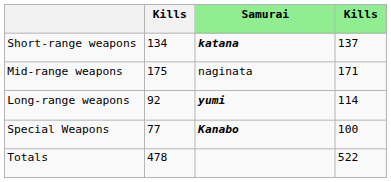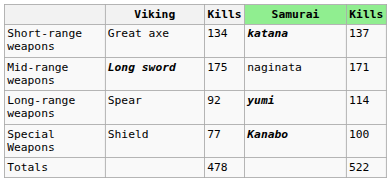 <table class="wikitable" style="text-align:left; width:440px; height:200px">
 <tr valign="top">
 <th style="width:120px;"></th>
+<th style="width:120px;">Viking</th>
 <th style="width:40px;">Kills</th>
 <th style="width:120px; background:lightgreen;">Samurai</th>
 <th style="width:40px; background:lightgreen;">Kills</th>
 </tr>
 <tr valign="top">
 <td>Short-range weapons</td>
+<td>Great axe</td>
 <td>134</td>
 <td><strong><em>katana</em></strong></td>
 <td>137</td>
 </tr>
 <tr valign="top">
 <td>Mid-range weapons</td>
+<td><strong><em>Long sword</em></strong></td>
 <td>175</td>
 <td>naginata</td>
 <td>171</td>
 </tr>
 <tr valign="top">
 <td>Long-range weapons</td>
+<td>Spear</td>
 <td>92</td>
 <td><strong><em>yumi</em></strong></td>
 <td>114</td>
 </tr>
 <tr valign="top">
 <td>Special Weapons</td>
+<td>Shield</td>
 <td>77</td>
 <td><strong><em>Kanabo</em></strong></td>
 <td>100</td>
 </tr>
 <tr valign="top">
 <td>Totals</td>
+<td></td>
 <td>478</td>
 <td></td>
 <td>522</td>
 </tr>
 </table>
